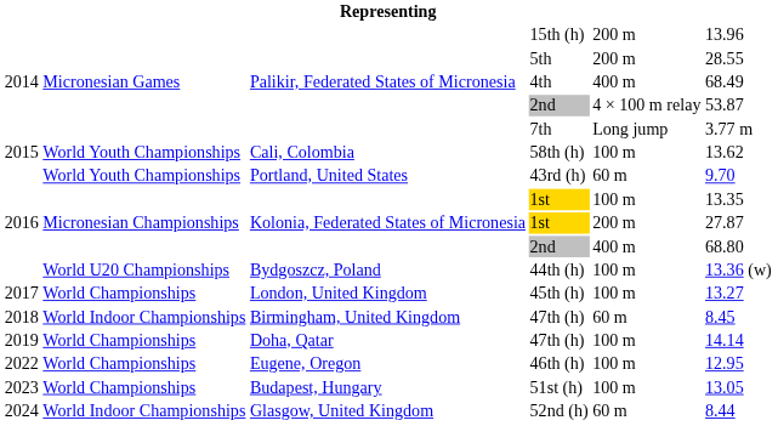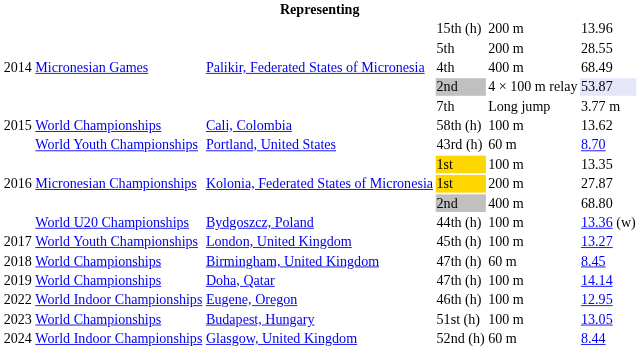 <table>
 <tr>
 <th colspan="6">Representing </th>
 </tr>
 <tr>
 <td rowspan=5>2014</td>
 <td rowspan=5><a href='#'>Micronesian Games</a></td>
 <td rowspan=5><a href='#'>Palikir, Federated States of Micronesia</a></td>
 <td>15th (h)</td>
 <td>200 m</td>
 <td>13.96</td>
 </tr>
 <tr>
 <td>5th</td>
 <td>200 m</td>
 <td>28.55</td>
 </tr>
 <tr>
 <td>4th</td>
 <td>400 m</td>
 <td>68.49</td>
 </tr>
 <tr>
 <td bgcolor=silver>2nd</td>
 <td>4 × 100 m relay</td>
-<td>53.87</td>
+<td style="background: lavender;">53.87</td>
 </tr>
 <tr>
 <td>7th</td>
 <td>Long jump</td>
 <td>3.77 m</td>
 </tr>
 <tr>
 <td>2015</td>
-<td><a href='#'>World Youth Championships</a></td>
+<td><a href='#'>World Championships</a></td>
 <td><a href='#'>Cali, Colombia</a></td>
 <td>58th (h)</td>
 <td>100 m</td>
 <td>13.62</td>
 </tr>
 <tr>
 <td rowspan=5>2016</td>
 <td><a href='#'>World Youth Championships</a></td>
 <td><a href='#'>Portland, United States</a></td>
 <td>43rd (h)</td>
 <td>60 m</td>
-<td><a href='#'>9.70</a></td>
+<td><a href='#'>8.70</a></td>
 </tr>
 <tr>
 <td rowspan=3><a href='#'>Micronesian Championships</a></td>
 <td rowspan=3><a href='#'>Kolonia, Federated States of Micronesia</a></td>
 <td bgcolor=gold>1st</td>
 <td>100 m</td>
 <td>13.35</td>
 </tr>
 <tr>
 <td bgcolor=gold>1st</td>
 <td>200 m</td>
 <td>27.87</td>
 </tr>
 <tr>
 <td bgcolor=silver>2nd</td>
 <td>400 m</td>
 <td>68.80</td>
 </tr>
 <tr>
 <td><a href='#'>World U20 Championships</a></td>
 <td><a href='#'>Bydgoszcz, Poland</a></td>
 <td>44th (h)</td>
 <td>100 m</td>
 <td><a href='#'>13.36</a> (w)</td>
 </tr>
 <tr>
 <td>2017</td>
-<td><a href='#'>World Championships</a></td>
+<td><a href='#'>World Youth Championships</a></td>
 <td><a href='#'>London, United Kingdom</a></td>
 <td>45th (h)</td>
 <td>100 m</td>
 <td><a href='#'>13.27</a></td>
 </tr>
 <tr>
 <td>2018</td>
-<td><a href='#'>World Indoor Championships</a></td>
+<td><a href='#'>World Championships</a></td>
 <td><a href='#'>Birmingham, United Kingdom</a></td>
 <td>47th (h)</td>
 <td>60 m</td>
 <td><a href='#'>8.45</a></td>
 </tr>
 <tr>
 <td>2019</td>
 <td><a href='#'>World Championships</a></td>
 <td><a href='#'>Doha, Qatar</a></td>
 <td>47th (h)</td>
 <td>100 m</td>
 <td><a href='#'>14.14</a></td>
 </tr>
 <tr>
 <td>2022</td>
-<td><a href='#'>World Championships</a></td>
+<td><a href='#'>World Indoor Championships</a></td>
 <td><a href='#'>Eugene, Oregon</a></td>
 <td>46th (h)</td>
 <td>100 m</td>
 <td><a href='#'>12.95</a></td>
 </tr>
 <tr>
 <td>2023</td>
 <td><a href='#'>World Championships</a></td>
 <td><a href='#'>Budapest, Hungary</a></td>
 <td>51st (h)</td>
 <td>100 m</td>
 <td><a href='#'>13.05</a></td>
 </tr>
 <tr>
 <td>2024</td>
 <td><a href='#'>World Indoor Championships</a></td>
 <td><a href='#'>Glasgow, United Kingdom</a></td>
 <td>52nd (h)</td>
 <td>60 m</td>
 <td><a href='#'>8.44</a></td>
 </tr>
 </table>
